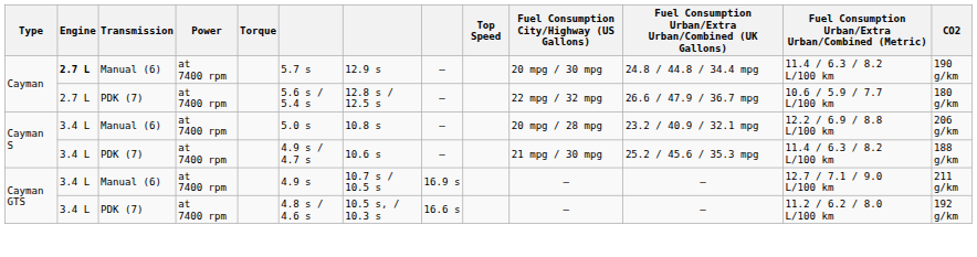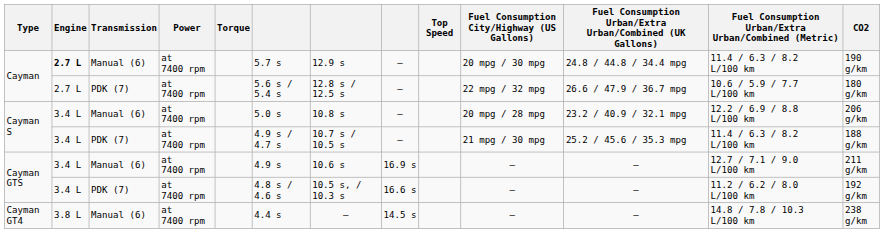 <table class=wikitable>
 <tr>
 <th>Type</th>
 <th>Engine</th>
 <th>Transmission</th>
 <th>Power</th>
 <th>Torque</th>
 <th></th>
 <th></th>
 <th></th>
 <th>Top Speed</th>
 <th>Fuel Consumption<br>City/Highway   (US Gallons)</th>
 <th>Fuel Consumption<br>Urban/Extra Urban/Combined   (UK Gallons)</th>
 <th>Fuel Consumption<br>Urban/Extra Urban/Combined   (Metric)</th>
 <th>CO2</th>
 </tr>
 <tr>
 <td rowspan="2">Cayman </td>
 <td><strong>2.7 L</strong></td>
 <td>Manual (6)</td>
 <td> at 7400 rpm</td>
 <td></td>
 <td>5.7 s</td>
 <td>12.9 s</td>
 <td style="text-align: center;">—</td>
 <td></td>
 <td>20 mpg / 30 mpg</td>
 <td>24.8 / 44.8 / 34.4 mpg</td>
 <td>11.4 / 6.3 / 8.2 L/100 km</td>
 <td>190 g/km</td>
 </tr>
 <tr>
 <td>2.7 L</td>
 <td>PDK (7)</td>
 <td> at 7400 rpm</td>
 <td></td>
 <td>5.6 s / 5.4 s</td>
 <td>12.8 s / 12.5 s</td>
 <td style="text-align: center;">—</td>
 <td></td>
 <td>22 mpg / 32 mpg</td>
 <td>26.6 / 47.9 / 36.7 mpg</td>
 <td>10.6 / 5.9 / 7.7 L/100 km</td>
 <td>180 g/km</td>
 </tr>
 <tr>
 <td rowspan="2">Cayman S </td>
 <td>3.4 L</td>
 <td>Manual (6)</td>
 <td> at 7400 rpm</td>
 <td></td>
 <td>5.0 s</td>
 <td>10.8 s</td>
 <td style="text-align: center;">—</td>
 <td></td>
 <td>20 mpg / 28 mpg</td>
 <td>23.2 / 40.9 / 32.1 mpg</td>
 <td>12.2 / 6.9 / 8.8 L/100 km</td>
 <td>206 g/km</td>
 </tr>
 <tr>
 <td>3.4 L</td>
 <td>PDK (7)</td>
 <td> at 7400 rpm</td>
 <td></td>
 <td>4.9 s / 4.7 s</td>
-<td>10.6 s</td>
+<td>10.7 s / 10.5 s</td>
 <td style="text-align: center;">—</td>
 <td></td>
 <td>21 mpg / 30 mpg</td>
 <td>25.2 / 45.6 / 35.3 mpg</td>
 <td>11.4 / 6.3 / 8.2 L/100 km</td>
 <td>188 g/km</td>
 </tr>
 <tr>
 <td rowspan="2">Cayman GTS </td>
 <td>3.4 L</td>
 <td>Manual (6)</td>
 <td> at 7400 rpm</td>
 <td></td>
 <td>4.9 s</td>
-<td>10.7 s / 10.5 s</td>
+<td>10.6 s</td>
 <td>16.9 s</td>
 <td></td>
 <td style="text-align: center;">—</td>
 <td style="text-align: center;">—</td>
 <td>12.7 / 7.1 / 9.0 L/100 km</td>
 <td>211 g/km</td>
 </tr>
 <tr>
 <td>3.4 L</td>
 <td>PDK (7)</td>
 <td> at 7400 rpm</td>
 <td></td>
 <td>4.8 s / 4.6 s</td>
 <td>10.5 s, / 10.3 s</td>
 <td>16.6 s</td>
 <td></td>
 <td style="text-align: center;">—</td>
 <td style="text-align: center;">—</td>
 <td>11.2 / 6.2 / 8.0 L/100 km</td>
 <td>192 g/km</td>
 </tr>
+<tr>
+<td>Cayman GT4 </td>
+<td>3.8 L</td>
+<td>Manual (6)</td>
+<td> at 7400 rpm</td>
+<td></td>
+<td>4.4 s</td>
+<td style="text-align: center;">—</td>
+<td>14.5 s</td>
+<td></td>
+<td style="text-align: center;">—</td>
+<td style="text-align: center;">—</td>
+<td>14.8 / 7.8 / 10.3 L/100 km</td>
+<td>238 g/km</td>
+</tr>
 </table>
